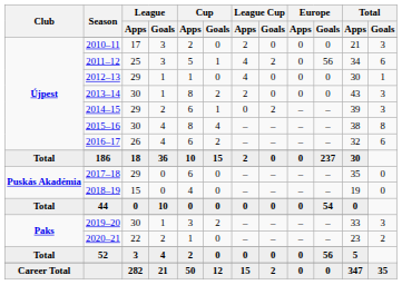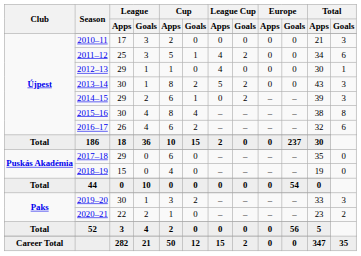 <table class="wikitable" style="font-size:90%; text-align: center;">
 <tr>
 <th rowspan="2">Club</th>
 <th rowspan="2">Season</th>
 <th colspan="2">League</th>
 <th colspan="2">Cup</th>
 <th colspan="2">League Cup</th>
 <th colspan="2">Europe</th>
 <th colspan="2">Total</th>
 </tr>
 <tr>
 <th>Apps</th>
 <th>Goals</th>
 <th>Apps</th>
 <th>Goals</th>
 <th>Apps</th>
 <th>Goals</th>
 <th>Apps</th>
 <th>Goals</th>
 <th>Apps</th>
 <th>Goals</th>
 </tr>
 <tr ||-||-||-|->
 <td rowspan="9" valign="center"><strong><a href='#'>Újpest</a></strong></td>
 </tr>
 <tr>
 <td><a href='#'>2010–11</a></td>
 <td>17</td>
 <td>3</td>
 <td>2</td>
 <td>0</td>
-<td>2</td>
+<td>0</td>
 <td>0</td>
 <td>0</td>
 <td>0</td>
 <td>21</td>
 <td>3</td>
 </tr>
 <tr>
 <td><a href='#'>2011–12</a></td>
 <td>25</td>
 <td>3</td>
 <td>5</td>
 <td>1</td>
 <td>4</td>
 <td>2</td>
 <td>0</td>
-<td>56</td>
+<td>0</td>
 <td>34</td>
 <td>6</td>
 </tr>
 <tr>
 <td><a href='#'>2012–13</a></td>
 <td>29</td>
 <td>1</td>
 <td>1</td>
 <td>0</td>
 <td>4</td>
 <td>0</td>
 <td>0</td>
 <td>0</td>
 <td>30</td>
 <td>1</td>
 </tr>
 <tr>
 <td><a href='#'>2013–14</a></td>
 <td>30</td>
 <td>1</td>
 <td>8</td>
 <td>2</td>
+<td>5</td>
 <td>2</td>
-<td>0</td>
 <td>0</td>
 <td>0</td>
 <td>43</td>
 <td>3</td>
 </tr>
 <tr>
 <td><a href='#'>2014–15</a></td>
 <td>29</td>
 <td>2</td>
 <td>6</td>
 <td>1</td>
 <td>0</td>
 <td>2</td>
 <td>–</td>
 <td>–</td>
 <td>39</td>
 <td>3</td>
 </tr>
 <tr>
 <td><a href='#'>2015–16</a></td>
 <td>30</td>
 <td>4</td>
 <td>8</td>
 <td>4</td>
 <td>–</td>
 <td>–</td>
 <td>–</td>
 <td>–</td>
 <td>38</td>
 <td>8</td>
 </tr>
 <tr>
 <td><a href='#'>2016–17</a></td>
 <td>26</td>
 <td>4</td>
 <td>6</td>
 <td>2</td>
 <td>–</td>
 <td>–</td>
 <td>–</td>
 <td>–</td>
 <td>32</td>
 <td>6</td>
 </tr>
 <tr>
 </tr>
 <tr style="font-weight:bold; background-color:#eeeeee;">
 <td>Total</td>
 <td>186</td>
 <td>18</td>
 <td>36</td>
 <td>10</td>
 <td>15</td>
 <td>2</td>
 <td>0</td>
 <td>0</td>
 <td>237</td>
 <td>30</td>
 </tr>
 <tr>
 <td rowspan="4" valign="center"><strong><a href='#'>Puskás Akadémia</a></strong></td>
 </tr>
 <tr>
 <td><a href='#'>2017–18</a></td>
 <td>29</td>
 <td>0</td>
 <td>6</td>
 <td>0</td>
 <td>–</td>
 <td>–</td>
 <td>–</td>
 <td>–</td>
 <td>35</td>
 <td>0</td>
 </tr>
 <tr>
 <td><a href='#'>2018–19</a></td>
 <td>15</td>
 <td>0</td>
 <td>4</td>
 <td>0</td>
 <td>–</td>
 <td>–</td>
 <td>–</td>
 <td>–</td>
 <td>19</td>
 <td>0</td>
 </tr>
 <tr>
 </tr>
 <tr style="font-weight:bold; background-color:#eeeeee;">
 <td>Total</td>
 <td>44</td>
 <td>0</td>
 <td>10</td>
 <td>0</td>
 <td>0</td>
 <td>0</td>
 <td>0</td>
 <td>0</td>
 <td>54</td>
 <td>0</td>
 </tr>
 <tr>
 <td rowspan="4" valign="center"><strong><a href='#'>Paks</a></strong></td>
 </tr>
 <tr>
 <td><a href='#'>2019–20</a></td>
 <td>30</td>
 <td>1</td>
 <td>3</td>
 <td>2</td>
 <td>–</td>
 <td>–</td>
 <td>–</td>
 <td>–</td>
 <td>33</td>
 <td>3</td>
 </tr>
 <tr>
 <td><a href='#'>2020–21</a></td>
 <td>22</td>
 <td>2</td>
 <td>1</td>
 <td>0</td>
 <td>–</td>
 <td>–</td>
 <td>–</td>
 <td>–</td>
 <td>23</td>
 <td>2</td>
 </tr>
 <tr>
 </tr>
 <tr style="font-weight:bold; background-color:#eeeeee;">
 <td>Total</td>
 <td>52</td>
 <td>3</td>
 <td>4</td>
 <td>2</td>
 <td>0</td>
 <td>0</td>
 <td>0</td>
 <td>0</td>
 <td>56</td>
 <td>5</td>
 </tr>
 <tr>
 </tr>
 <tr style="font-weight:bold; background-color:#eeeeee;">
 <td rowspan="2" valign="top"><strong>Career Total</strong></td>
 <td></td>
 <td><strong>282</strong></td>
 <td><strong>21</strong></td>
 <td><strong>50</strong></td>
 <td><strong>12</strong></td>
 <td><strong>15</strong></td>
 <td><strong>2</strong></td>
 <td><strong>0</strong></td>
 <td><strong>0</strong></td>
 <td><strong>347</strong></td>
 <td><strong>35</strong></td>
 </tr>
 </table>
